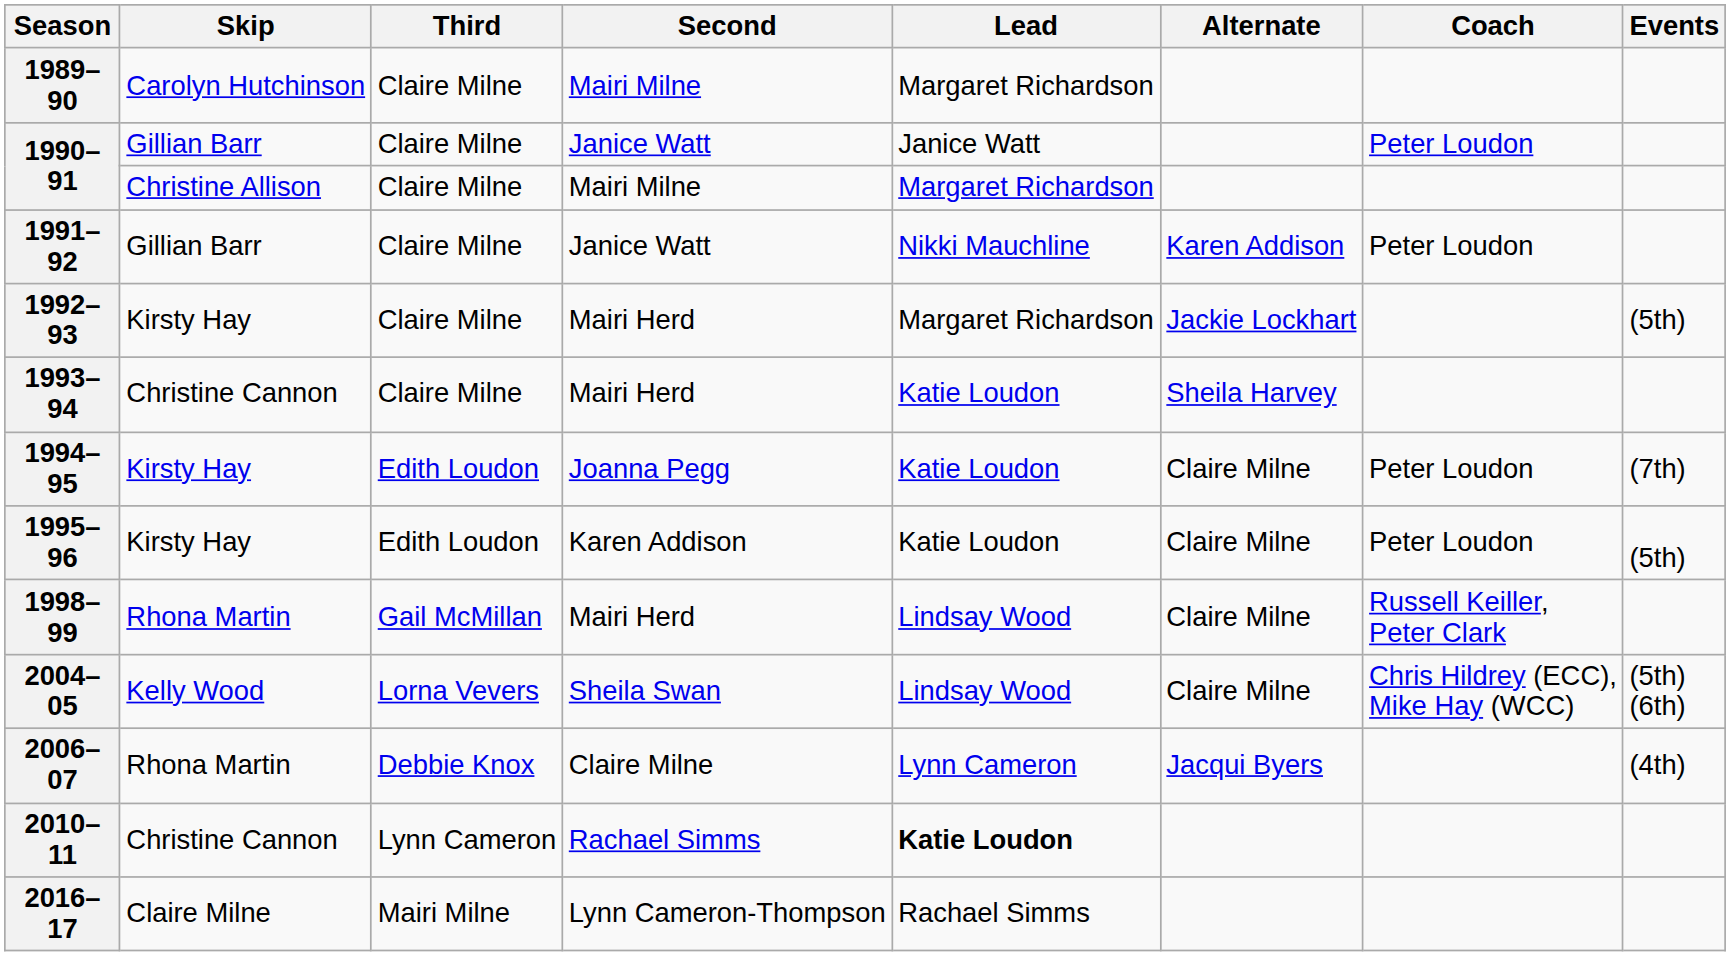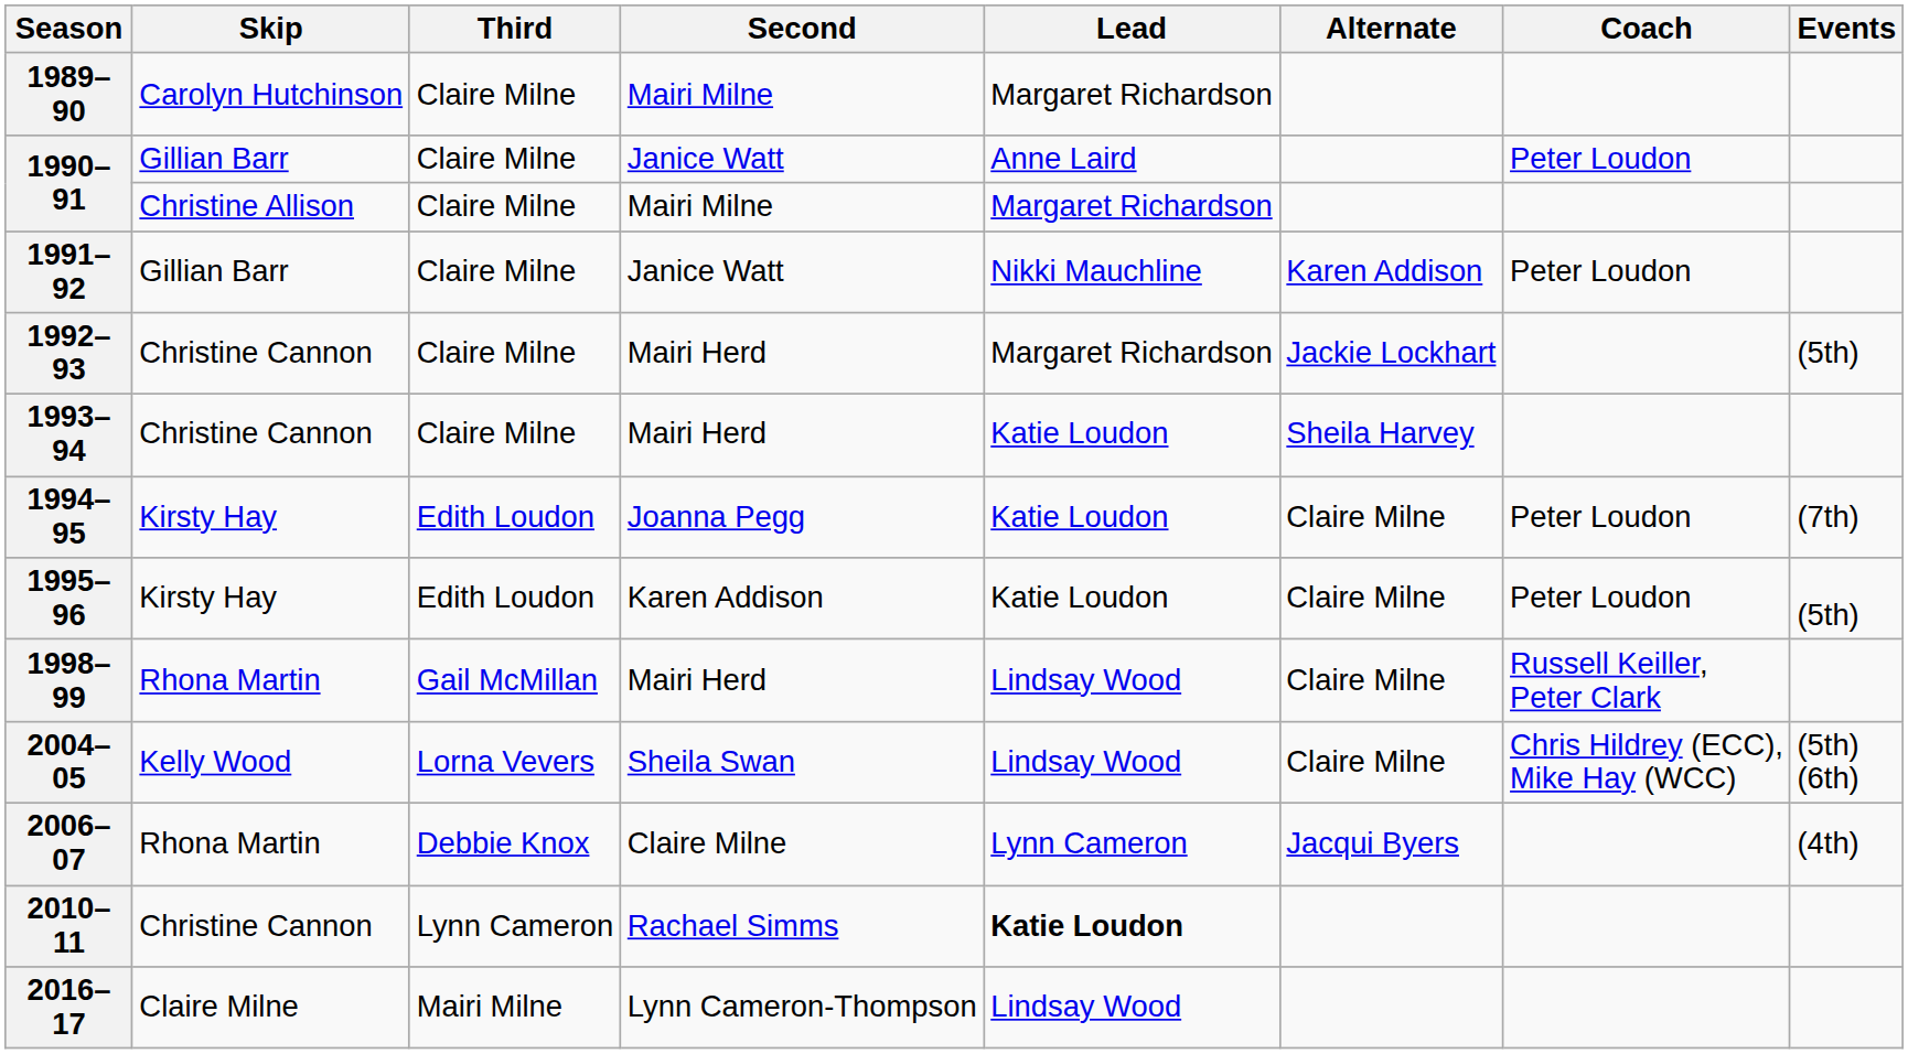 <table class="wikitable">
 <tr>
 <th scope="col" width=60>Season</th>
 <th scope="col">Skip</th>
 <th scope="col">Third</th>
 <th scope="col">Second</th>
 <th scope="col">Lead</th>
 <th scope="col">Alternate</th>
 <th scope="col">Coach</th>
 <th scope="col">Events</th>
 </tr>
 <tr>
 <th scope="row">1989–90</th>
 <td><a href='#'>Carolyn Hutchinson</a></td>
 <td>Claire Milne</td>
 <td><a href='#'>Mairi Milne</a></td>
 <td>Margaret Richardson</td>
 <td></td>
 <td></td>
 <td> </td>
 </tr>
 <tr>
 <th scope="row" rowspan=2>1990–91</th>
 <td><a href='#'>Gillian Barr</a></td>
 <td>Claire Milne</td>
 <td><a href='#'>Janice Watt</a></td>
-<td>Janice Watt</td>
+<td><a href='#'>Anne Laird</a></td>
 <td></td>
 <td><a href='#'>Peter Loudon</a></td>
 <td> </td>
 </tr>
 <tr>
 <td><a href='#'>Christine Allison</a></td>
 <td>Claire Milne</td>
 <td>Mairi Milne</td>
 <td><a href='#'>Margaret Richardson</a></td>
 <td></td>
 <td></td>
 <td> </td>
 </tr>
 <tr>
 <th scope="row">1991–92</th>
 <td>Gillian Barr</td>
 <td>Claire Milne</td>
 <td>Janice Watt</td>
 <td><a href='#'>Nikki Mauchline</a></td>
 <td><a href='#'>Karen Addison</a></td>
 <td>Peter Loudon</td>
 <td> </td>
 </tr>
 <tr>
 <th scope="row">1992–93</th>
-<td>Kirsty Hay</td>
+<td>Christine Cannon</td>
 <td>Claire Milne</td>
 <td>Mairi Herd</td>
 <td>Margaret Richardson</td>
 <td><a href='#'>Jackie Lockhart</a></td>
 <td></td>
 <td> (5th)</td>
 </tr>
 <tr>
 <th scope="row">1993–94</th>
 <td>Christine Cannon</td>
 <td>Claire Milne</td>
 <td>Mairi Herd</td>
 <td><a href='#'>Katie Loudon</a></td>
 <td><a href='#'>Sheila Harvey</a></td>
 <td></td>
 <td> </td>
 </tr>
 <tr>
 <th scope="row">1994–95</th>
 <td><a href='#'>Kirsty Hay</a></td>
 <td><a href='#'>Edith Loudon</a></td>
 <td><a href='#'>Joanna Pegg</a></td>
 <td><a href='#'>Katie Loudon</a></td>
 <td>Claire Milne</td>
 <td>Peter Loudon</td>
 <td> (7th)</td>
 </tr>
 <tr>
 <th scope="row">1995–96</th>
 <td>Kirsty Hay</td>
 <td>Edith Loudon</td>
 <td>Karen Addison</td>
 <td>Katie Loudon</td>
 <td>Claire Milne</td>
 <td>Peter Loudon</td>
 <td> <br> (5th)</td>
 </tr>
 <tr>
 <th scope="row">1998–99</th>
 <td><a href='#'>Rhona Martin</a></td>
 <td><a href='#'>Gail McMillan</a></td>
 <td>Mairi Herd</td>
 <td><a href='#'>Lindsay Wood</a></td>
 <td>Claire Milne</td>
 <td><a href='#'>Russell Keiller</a>,<br><a href='#'>Peter Clark</a></td>
 <td> </td>
 </tr>
 <tr>
 <th scope="row">2004–05</th>
 <td><a href='#'>Kelly Wood</a></td>
 <td><a href='#'>Lorna Vevers</a></td>
 <td><a href='#'>Sheila Swan</a></td>
 <td><a href='#'>Lindsay Wood</a></td>
 <td>Claire Milne</td>
 <td><a href='#'>Chris Hildrey</a> (ECC),<br><a href='#'>Mike Hay</a> (WCC)</td>
 <td> (5th)<br> (6th)</td>
 </tr>
 <tr>
 <th scope="row">2006–07</th>
 <td>Rhona Martin</td>
 <td><a href='#'>Debbie Knox</a></td>
 <td>Claire Milne</td>
 <td><a href='#'>Lynn Cameron</a></td>
 <td><a href='#'>Jacqui Byers</a></td>
 <td></td>
 <td> (4th)</td>
 </tr>
 <tr>
 <th scope="row">2010–11</th>
 <td>Christine Cannon</td>
 <td>Lynn Cameron</td>
 <td><a href='#'>Rachael Simms</a></td>
 <td><strong>Katie Loudon</strong></td>
 <td></td>
 <td></td>
 <td></td>
 </tr>
 <tr>
 <th scope="row">2016–17</th>
 <td>Claire Milne</td>
 <td>Mairi Milne</td>
 <td>Lynn Cameron-Thompson</td>
-<td>Rachael Simms</td>
+<td><a href='#'>Lindsay Wood</a></td>
 <td></td>
 <td></td>
 <td></td>
 </tr>
 </table>
